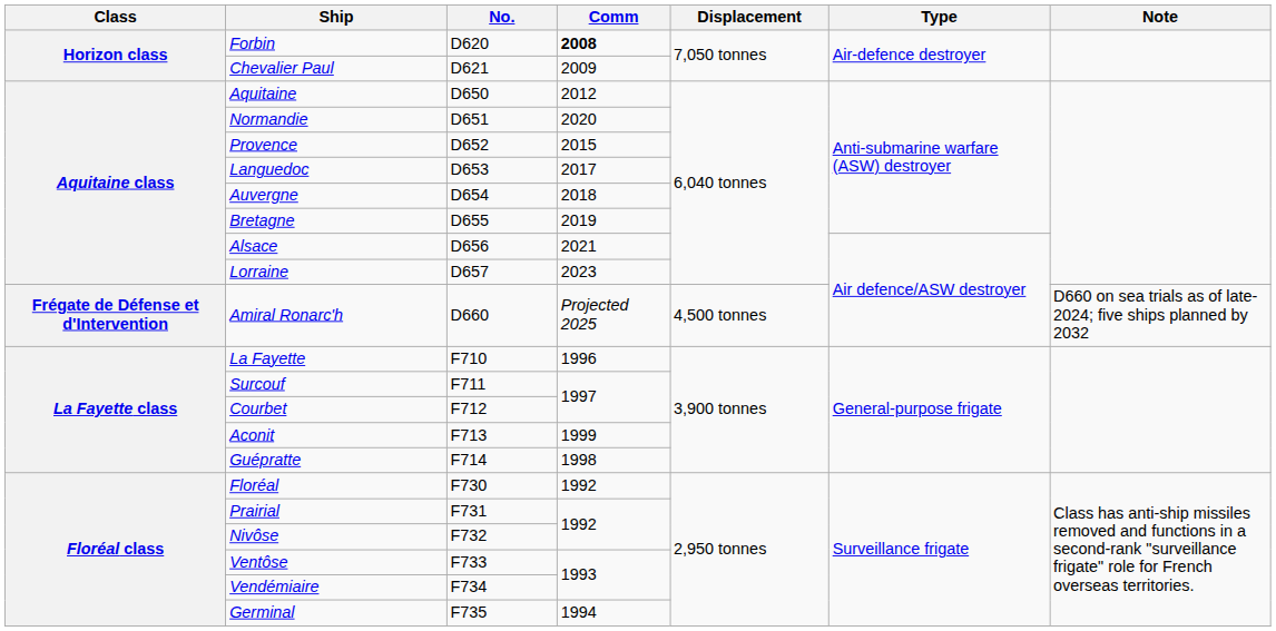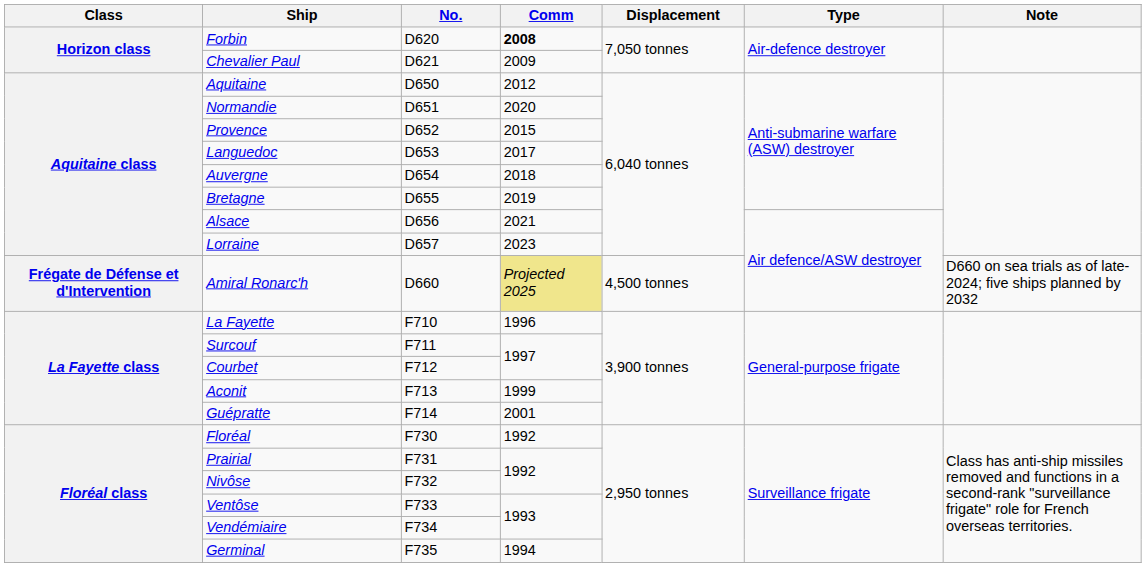 <table class="wikitable" style="margin:auto; width:100%;">
 <tr>
 <th style="text-align:center; width:10%;">Class</th>
 <th style="text-align:center; width:10%;">Ship</th>
 <th style="text-align:center; width:5%;"><a href='#'>No.</a></th>
 <th style="text-align:center; width:4%;"><a href='#'>Comm</a></th>
 <th style="text-align:center; width:5%;">Displacement</th>
 <th style="text-align:center; width:10%;">Type</th>
 <th style="text-align:center; width:10%;">Note</th>
 </tr>
 <tr>
 <th rowspan="2"><a href='#'>Horizon class</a></th>
 <td><a href='#'><em>Forbin</em></a></td>
 <td>D620</td>
 <td><strong>2008</strong></td>
 <td rowspan="2">7,050 tonnes</td>
 <td rowspan="2"><a href='#'>Air-defence destroyer</a></td>
 <td rowspan="2"></td>
 </tr>
 <tr>
 <td><a href='#'><em>Chevalier Paul</em></a></td>
 <td>D621</td>
 <td>2009</td>
 </tr>
 <tr>
 <th rowspan="8"><a href='#'><em>Aquitaine</em> class</a></th>
 <td><a href='#'><em>Aquitaine</em></a></td>
 <td>D650</td>
 <td>2012</td>
 <td rowspan="8">6,040 tonnes</td>
 <td rowspan="6"><a href='#'>Anti-submarine warfare (ASW) destroyer</a></td>
 <td rowspan="8"></td>
 </tr>
 <tr>
 <td><a href='#'><em>Normandie</em></a></td>
 <td>D651</td>
 <td>2020</td>
 </tr>
 <tr>
 <td><a href='#'><em>Provence</em></a></td>
 <td>D652</td>
 <td>2015</td>
 </tr>
 <tr>
 <td><a href='#'><em>Languedoc</em></a></td>
 <td>D653</td>
 <td>2017</td>
 </tr>
 <tr>
 <td><a href='#'><em>Auvergne</em></a></td>
 <td>D654</td>
 <td>2018</td>
 </tr>
 <tr>
 <td><a href='#'><em>Bretagne</em></a></td>
 <td>D655</td>
 <td>2019</td>
 </tr>
 <tr>
 <td><a href='#'><em>Alsace</em></a></td>
 <td>D656</td>
 <td>2021</td>
 <td rowspan="3"><a href='#'>Air defence/ASW destroyer</a></td>
 </tr>
 <tr>
 <td><a href='#'><em>Lorraine</em></a></td>
 <td>D657</td>
 <td>2023</td>
 </tr>
 <tr>
 <th><a href='#'>Frégate de Défense et d'Intervention</a></th>
 <td><a href='#'><em>Amiral Ronarc'h</em></a></td>
 <td>D660</td>
-<td><em>Projected 2025</em></td>
+<td style="background: khaki;"><em>Projected 2025</em></td>
 <td>4,500 tonnes</td>
 <td>D660 on sea trials as of late-2024; five ships planned by 2032</td>
 </tr>
 <tr>
 <th rowspan="5"><a href='#'><em>La Fayette</em> class</a></th>
 <td><a href='#'><em>La Fayette</em></a></td>
 <td>F710</td>
 <td>1996</td>
 <td rowspan="5">3,900 tonnes</td>
 <td rowspan="5"><a href='#'>General-purpose frigate</a></td>
 <td rowspan="5"></td>
 </tr>
 <tr>
 <td><a href='#'><em>Surcouf</em></a></td>
 <td>F711</td>
 <td rowspan="2">1997</td>
 </tr>
 <tr>
 <td><a href='#'><em>Courbet</em></a></td>
 <td>F712</td>
 </tr>
 <tr>
 <td><a href='#'><em>Aconit</em></a></td>
 <td>F713</td>
 <td>1999</td>
 </tr>
 <tr>
 <td><a href='#'><em>Guépratte</em></a></td>
 <td>F714</td>
-<td>1998</td>
+<td>2001</td>
 </tr>
 <tr>
 <th rowspan="6"><a href='#'><em>Floréal</em> class</a></th>
 <td><a href='#'><em>Floréal</em></a></td>
 <td>F730</td>
 <td>1992</td>
 <td rowspan="6">2,950 tonnes</td>
 <td rowspan="6"><a href='#'>Surveillance frigate</a></td>
 <td rowspan="6">Class has anti-ship missiles removed and functions in a second-rank "surveillance frigate" role for French overseas territories.</td>
 </tr>
 <tr>
 <td><a href='#'><em>Prairial</em></a></td>
 <td>F731</td>
 <td rowspan="2">1992</td>
 </tr>
 <tr>
 <td><a href='#'><em>Nivôse</em></a></td>
 <td>F732</td>
 </tr>
 <tr>
 <td><a href='#'><em>Ventôse</em></a></td>
 <td>F733</td>
 <td rowspan="2">1993</td>
 </tr>
 <tr>
 <td><a href='#'><em>Vendémiaire</em></a></td>
 <td>F734</td>
 </tr>
 <tr>
 <td><a href='#'><em>Germinal</em></a></td>
 <td>F735</td>
 <td>1994</td>
 </tr>
 </table>
